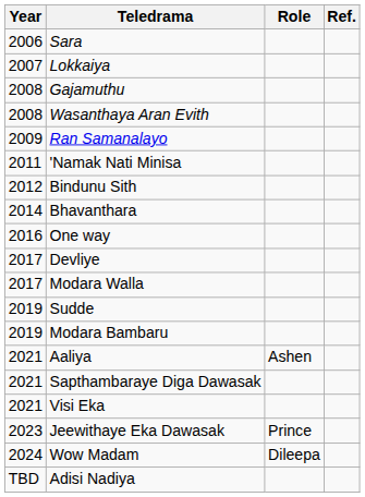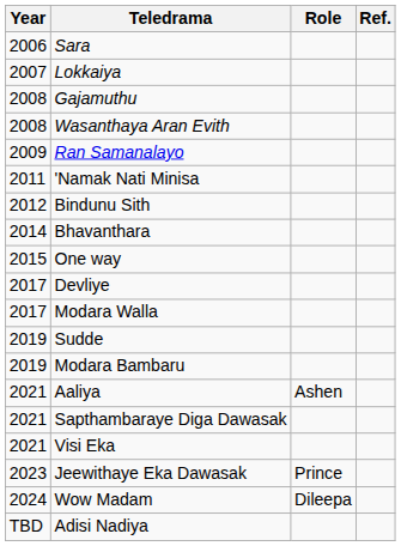 <table class="wikitable">
 <tr>
 <th>Year</th>
 <th>Teledrama</th>
 <th>Role</th>
 <th>Ref.</th>
 </tr>
 <tr>
 <td>2006</td>
 <td><em>Sara</em></td>
 <td></td>
 <td></td>
 </tr>
 <tr>
 <td>2007</td>
 <td><em>Lokkaiya</em></td>
 <td></td>
 <td></td>
 </tr>
 <tr>
 <td>2008</td>
 <td><em>Gajamuthu</em></td>
 <td></td>
 <td></td>
 </tr>
 <tr>
 <td>2008</td>
 <td><em>Wasanthaya Aran Evith</em></td>
 <td></td>
 <td></td>
 </tr>
 <tr>
 <td>2009</td>
 <td><em><a href='#'>Ran Samanalayo</a></em></td>
 <td></td>
 <td></td>
 </tr>
 <tr>
 <td>2011</td>
 <td>'Namak Nati Minisa<em></td>
 <td></td>
 <td></td>
 </tr>
 <tr>
 <td>2012</td>
 <td></em>Bindunu Sith<em></td>
 <td></td>
 <td></td>
 </tr>
 <tr>
 <td>2014</td>
 <td></em>Bhavanthara<em></td>
 <td></td>
 <td></td>
 </tr>
 <tr>
-<td>2016</td>
+<td>2015</td>
 <td></em>One way<em></td>
 <td></td>
 <td></td>
 </tr>
 <tr>
 <td>2017</td>
 <td></em>Devliye<em></td>
 <td></td>
 <td></td>
 </tr>
 <tr>
 <td>2017</td>
 <td></em>Modara Walla<em></td>
 <td></td>
 <td></td>
 </tr>
 <tr>
 <td>2019</td>
 <td></em>Sudde<em></td>
 <td></td>
 <td></td>
 </tr>
 <tr>
 <td>2019</td>
 <td></em>Modara Bambaru<em></td>
 <td></td>
 <td></td>
 </tr>
 <tr>
 <td>2021</td>
 <td></em>Aaliya<em></td>
 <td>Ashen</td>
 <td></td>
 </tr>
 <tr>
 <td>2021</td>
 <td></em>Sapthambaraye Diga Dawasak<em></td>
 <td></td>
 <td></td>
 </tr>
 <tr>
 <td>2021</td>
 <td></em>Visi Eka<em></td>
 <td></td>
 <td></td>
 </tr>
 <tr>
 <td>2023</td>
 <td></em>Jeewithaye Eka Dawasak<em></td>
 <td>Prince</td>
 <td></td>
 </tr>
 <tr>
 <td>2024</td>
 <td></em>Wow Madam<em></td>
 <td>Dileepa</td>
 <td></td>
 </tr>
 <tr>
 <td>TBD</td>
 <td></em>Adisi Nadiya<em> </td>
 <td></td>
 <td></td>
 </tr>
 </table>
